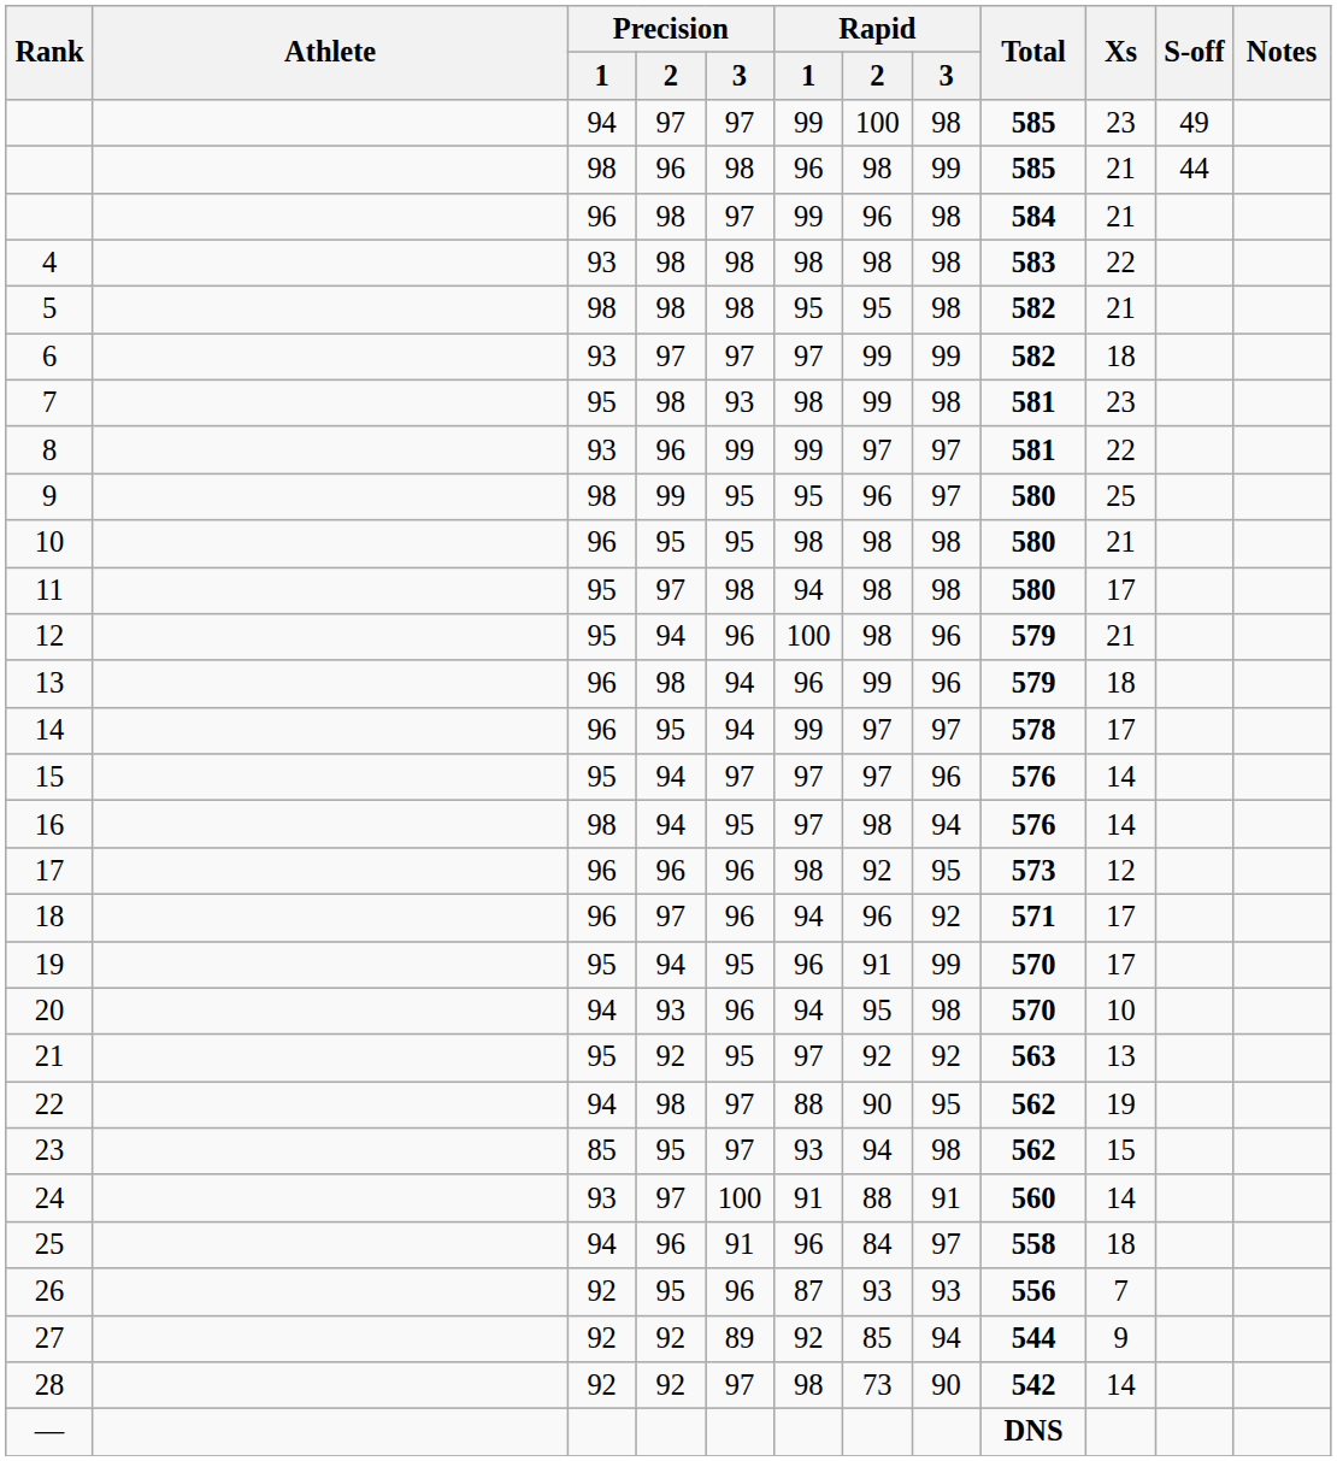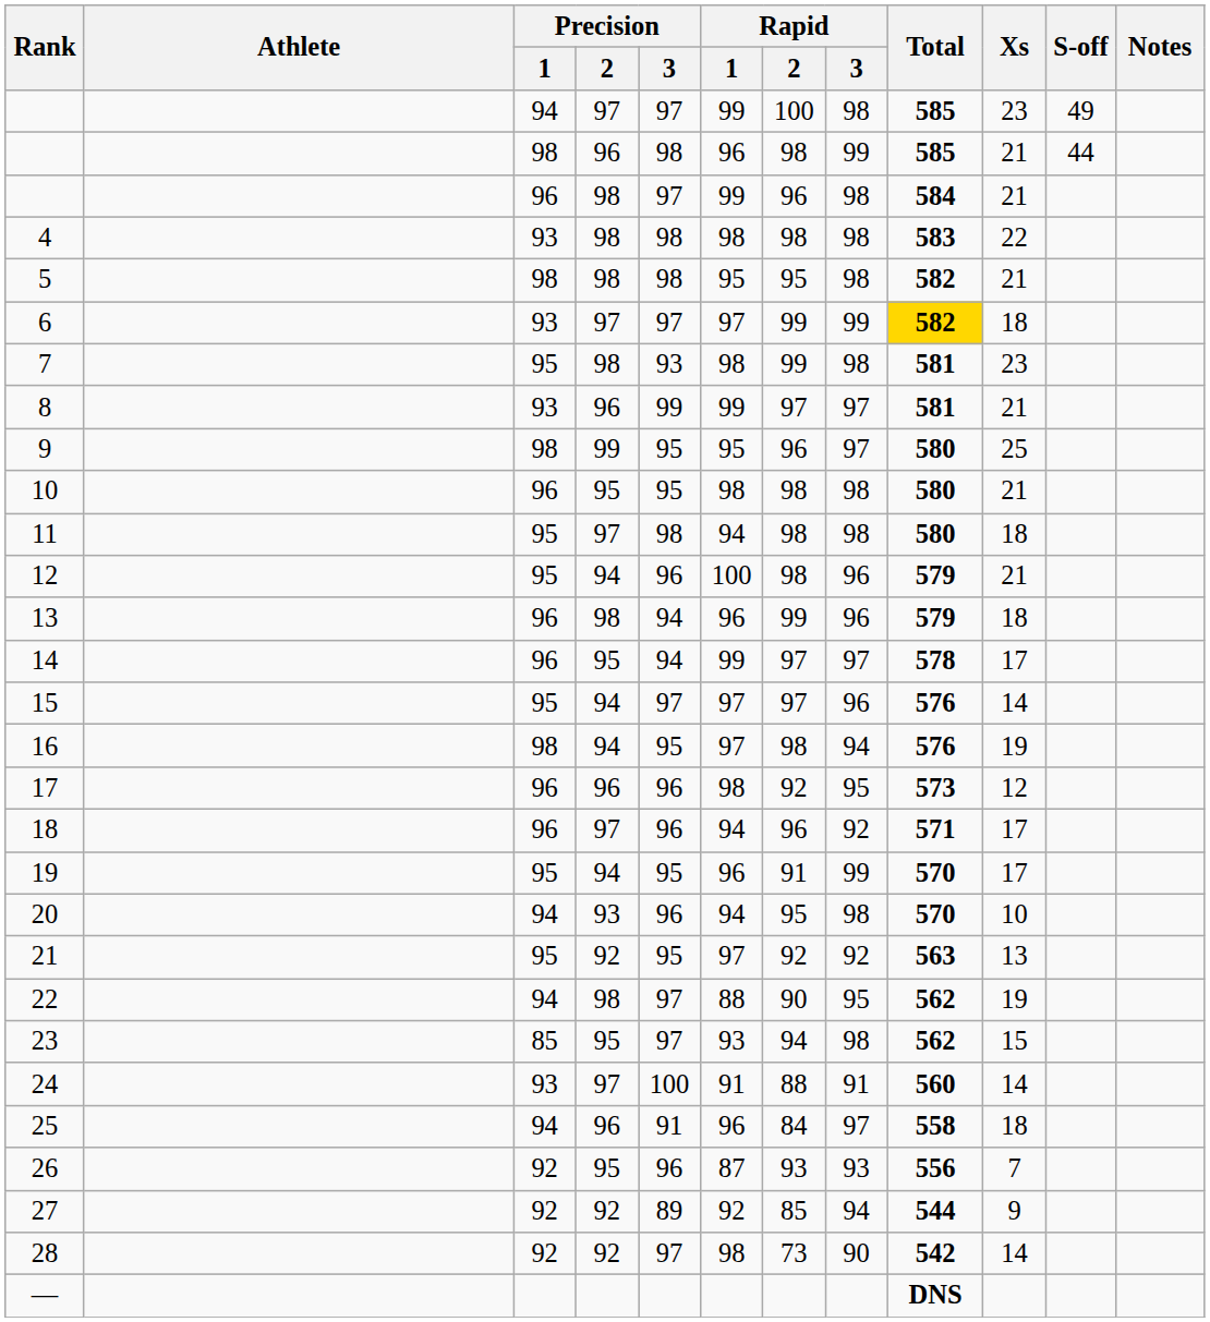 <table class="wikitable" style="text-align:center">
 <tr>
 <th rowspan=2 width=40>Rank</th>
 <th rowspan=2 width=250>Athlete</th>
 <th colspan=3>Precision</th>
 <th colspan=3>Rapid</th>
 <th rowspan=2 width=50>Total</th>
 <th rowspan=2 width=30>Xs</th>
 <th rowspan=2 width=35>S-off</th>
 <th rowspan=2 width=45>Notes</th>
 </tr>
 <tr>
 <th width=30>1</th>
 <th width=30>2</th>
 <th width=30>3</th>
 <th width=30>1</th>
 <th width=30>2</th>
 <th width=30>3</th>
 </tr>
 <tr>
 <td></td>
 <td align=left></td>
 <td>94</td>
 <td>97</td>
 <td>97</td>
 <td>99</td>
 <td>100</td>
 <td>98</td>
 <td><strong>585</strong></td>
 <td>23</td>
 <td>49</td>
 <td></td>
 </tr>
 <tr>
 <td></td>
 <td align=left></td>
 <td>98</td>
 <td>96</td>
 <td>98</td>
 <td>96</td>
 <td>98</td>
 <td>99</td>
 <td><strong>585</strong></td>
 <td>21</td>
 <td>44</td>
 <td></td>
 </tr>
 <tr>
 <td></td>
 <td align=left></td>
 <td>96</td>
 <td>98</td>
 <td>97</td>
 <td>99</td>
 <td>96</td>
 <td>98</td>
 <td><strong>584</strong></td>
 <td>21</td>
 <td></td>
 <td></td>
 </tr>
 <tr>
 <td>4</td>
 <td align=left></td>
 <td>93</td>
 <td>98</td>
 <td>98</td>
 <td>98</td>
 <td>98</td>
 <td>98</td>
 <td><strong>583</strong></td>
 <td>22</td>
 <td></td>
 <td></td>
 </tr>
 <tr>
 <td>5</td>
 <td align=left></td>
 <td>98</td>
 <td>98</td>
 <td>98</td>
 <td>95</td>
 <td>95</td>
 <td>98</td>
 <td><strong>582</strong></td>
 <td>21</td>
 <td></td>
 <td></td>
 </tr>
 <tr>
 <td>6</td>
 <td align=left></td>
 <td>93</td>
 <td>97</td>
 <td>97</td>
 <td>97</td>
 <td>99</td>
 <td>99</td>
-<td><strong>582</strong></td>
+<td style="background: gold;"><strong>582</strong></td>
 <td>18</td>
 <td></td>
 <td></td>
 </tr>
 <tr>
 <td>7</td>
 <td align=left></td>
 <td>95</td>
 <td>98</td>
 <td>93</td>
 <td>98</td>
 <td>99</td>
 <td>98</td>
 <td><strong>581</strong></td>
 <td>23</td>
 <td></td>
 <td></td>
 </tr>
 <tr>
 <td>8</td>
 <td align=left></td>
 <td>93</td>
 <td>96</td>
 <td>99</td>
 <td>99</td>
 <td>97</td>
 <td>97</td>
 <td><strong>581</strong></td>
-<td>22</td>
+<td>21</td>
 <td></td>
 <td></td>
 </tr>
 <tr>
 <td>9</td>
 <td align=left></td>
 <td>98</td>
 <td>99</td>
 <td>95</td>
 <td>95</td>
 <td>96</td>
 <td>97</td>
 <td><strong>580</strong></td>
 <td>25</td>
 <td></td>
 <td></td>
 </tr>
 <tr>
 <td>10</td>
 <td align=left></td>
 <td>96</td>
 <td>95</td>
 <td>95</td>
 <td>98</td>
 <td>98</td>
 <td>98</td>
 <td><strong>580</strong></td>
 <td>21</td>
 <td></td>
 <td></td>
 </tr>
 <tr>
 <td>11</td>
 <td align=left></td>
 <td>95</td>
 <td>97</td>
 <td>98</td>
 <td>94</td>
 <td>98</td>
 <td>98</td>
 <td><strong>580</strong></td>
-<td>17</td>
+<td>18</td>
 <td></td>
 <td></td>
 </tr>
 <tr>
 <td>12</td>
 <td align=left></td>
 <td>95</td>
 <td>94</td>
 <td>96</td>
 <td>100</td>
 <td>98</td>
 <td>96</td>
 <td><strong>579</strong></td>
 <td>21</td>
 <td></td>
 <td></td>
 </tr>
 <tr>
 <td>13</td>
 <td align=left></td>
 <td>96</td>
 <td>98</td>
 <td>94</td>
 <td>96</td>
 <td>99</td>
 <td>96</td>
 <td><strong>579</strong></td>
 <td>18</td>
 <td></td>
 <td></td>
 </tr>
 <tr>
 <td>14</td>
 <td align=left></td>
 <td>96</td>
 <td>95</td>
 <td>94</td>
 <td>99</td>
 <td>97</td>
 <td>97</td>
 <td><strong>578</strong></td>
 <td>17</td>
 <td></td>
 <td></td>
 </tr>
 <tr>
 <td>15</td>
 <td align=left></td>
 <td>95</td>
 <td>94</td>
 <td>97</td>
 <td>97</td>
 <td>97</td>
 <td>96</td>
 <td><strong>576</strong></td>
 <td>14</td>
 <td></td>
 <td></td>
 </tr>
 <tr>
 <td>16</td>
 <td align=left></td>
 <td>98</td>
 <td>94</td>
 <td>95</td>
 <td>97</td>
 <td>98</td>
 <td>94</td>
 <td><strong>576</strong></td>
-<td>14</td>
+<td>19</td>
 <td></td>
 <td></td>
 </tr>
 <tr>
 <td>17</td>
 <td align=left></td>
 <td>96</td>
 <td>96</td>
 <td>96</td>
 <td>98</td>
 <td>92</td>
 <td>95</td>
 <td><strong>573</strong></td>
 <td>12</td>
 <td></td>
 <td></td>
 </tr>
 <tr>
 <td>18</td>
 <td align=left></td>
 <td>96</td>
 <td>97</td>
 <td>96</td>
 <td>94</td>
 <td>96</td>
 <td>92</td>
 <td><strong>571</strong></td>
 <td>17</td>
 <td></td>
 <td></td>
 </tr>
 <tr>
 <td>19</td>
 <td align=left></td>
 <td>95</td>
 <td>94</td>
 <td>95</td>
 <td>96</td>
 <td>91</td>
 <td>99</td>
 <td><strong>570</strong></td>
 <td>17</td>
 <td></td>
 <td></td>
 </tr>
 <tr>
 <td>20</td>
 <td align=left></td>
 <td>94</td>
 <td>93</td>
 <td>96</td>
 <td>94</td>
 <td>95</td>
 <td>98</td>
 <td><strong>570</strong></td>
 <td>10</td>
 <td></td>
 <td></td>
 </tr>
 <tr>
 <td>21</td>
 <td align=left></td>
 <td>95</td>
 <td>92</td>
 <td>95</td>
 <td>97</td>
 <td>92</td>
 <td>92</td>
 <td><strong>563</strong></td>
 <td>13</td>
 <td></td>
 <td></td>
 </tr>
 <tr>
 <td>22</td>
 <td align=left></td>
 <td>94</td>
 <td>98</td>
 <td>97</td>
 <td>88</td>
 <td>90</td>
 <td>95</td>
 <td><strong>562</strong></td>
 <td>19</td>
 <td></td>
 <td></td>
 </tr>
 <tr>
 <td>23</td>
 <td align=left></td>
 <td>85</td>
 <td>95</td>
 <td>97</td>
 <td>93</td>
 <td>94</td>
 <td>98</td>
 <td><strong>562</strong></td>
 <td>15</td>
 <td></td>
 <td></td>
 </tr>
 <tr>
 <td>24</td>
 <td align=left></td>
 <td>93</td>
 <td>97</td>
 <td>100</td>
 <td>91</td>
 <td>88</td>
 <td>91</td>
 <td><strong>560</strong></td>
 <td>14</td>
 <td></td>
 <td></td>
 </tr>
 <tr>
 <td>25</td>
 <td align=left></td>
 <td>94</td>
 <td>96</td>
 <td>91</td>
 <td>96</td>
 <td>84</td>
 <td>97</td>
 <td><strong>558</strong></td>
 <td>18</td>
 <td></td>
 <td></td>
 </tr>
 <tr>
 <td>26</td>
 <td align=left></td>
 <td>92</td>
 <td>95</td>
 <td>96</td>
 <td>87</td>
 <td>93</td>
 <td>93</td>
 <td><strong>556</strong></td>
 <td>7</td>
 <td></td>
 <td></td>
 </tr>
 <tr>
 <td>27</td>
 <td align=left></td>
 <td>92</td>
 <td>92</td>
 <td>89</td>
 <td>92</td>
 <td>85</td>
 <td>94</td>
 <td><strong>544</strong></td>
 <td>9</td>
 <td></td>
 <td></td>
 </tr>
 <tr>
 <td>28</td>
 <td align=left></td>
 <td>92</td>
 <td>92</td>
 <td>97</td>
 <td>98</td>
 <td>73</td>
 <td>90</td>
 <td><strong>542</strong></td>
 <td>14</td>
 <td></td>
 <td></td>
 </tr>
 <tr>
 <td>—</td>
 <td align=left></td>
 <td></td>
 <td></td>
 <td></td>
 <td></td>
 <td></td>
 <td></td>
 <td><strong>DNS</strong></td>
 <td></td>
 <td></td>
 <td></td>
 </tr>
 </table>
